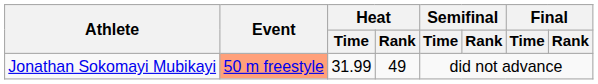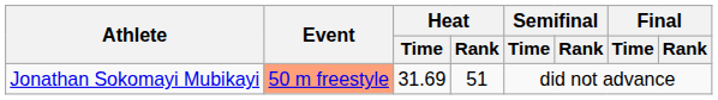 <table class=wikitable style="font-size:90%">
 <tr>
 <th rowspan=2>Athlete</th>
 <th rowspan=2>Event</th>
 <th colspan="2">Heat</th>
 <th colspan="2">Semifinal</th>
 <th colspan="2">Final</th>
 </tr>
 <tr style="font-size:95%">
 <th>Time</th>
 <th>Rank</th>
 <th>Time</th>
 <th>Rank</th>
 <th>Time</th>
 <th>Rank</th>
 </tr>
 <tr align=center>
 <td align=left><a href='#'>Jonathan Sokomayi Mubikayi</a></td>
 <td align=left style="background: lightsalmon;"><a href='#'>50 m freestyle</a></td>
-<td>31.99</td>
-<td>49</td>
+<td>31.69</td>
+<td>51</td>
 <td colspan=4>did not advance</td>
 </tr>
 </table>
